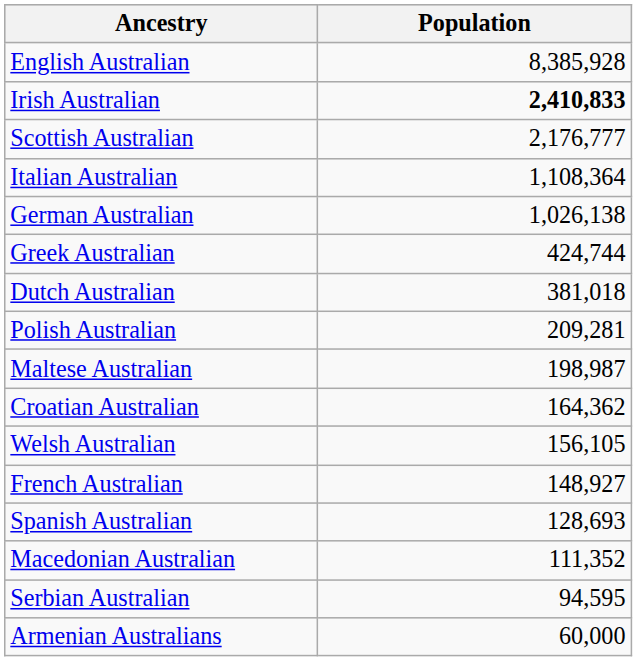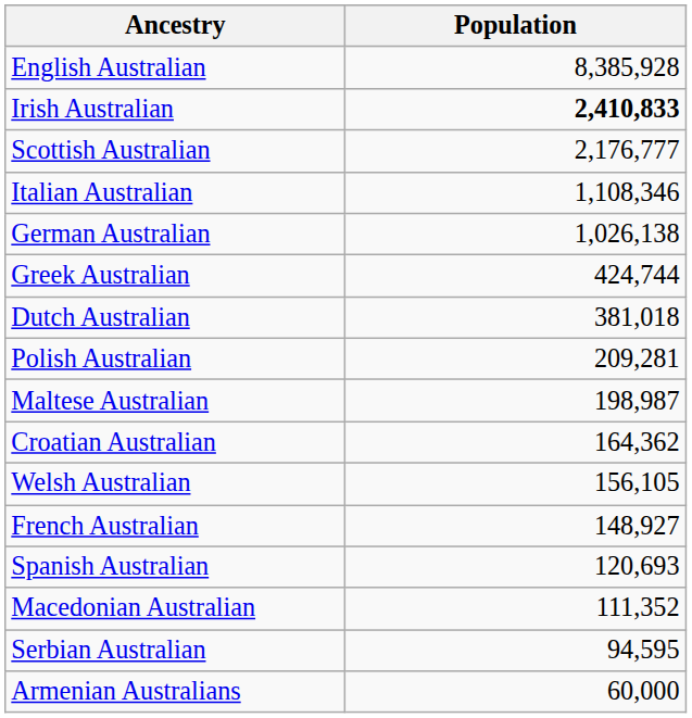 <table class="wikitable" style="text-align:right">
 <tr style="background:lightgrey;">
 <th style="width:200px;">Ancestry</th>
 <th style="width:200px;">Population</th>
 </tr>
 <tr>
 <td align=left><a href='#'>English Australian</a></td>
 <td>8,385,928</td>
 </tr>
 <tr>
 <td align=left><a href='#'>Irish Australian</a></td>
 <td><strong>2,410,833</strong></td>
 </tr>
 <tr>
 <td align=left><a href='#'>Scottish Australian</a></td>
 <td>2,176,777</td>
 </tr>
 <tr>
 <td align=left><a href='#'>Italian Australian</a></td>
-<td>1,108,364</td>
+<td>1,108,346</td>
 </tr>
 <tr>
 <td align=left><a href='#'>German Australian</a></td>
 <td>1,026,138</td>
 </tr>
 <tr>
 <td align=left><a href='#'>Greek Australian</a></td>
 <td>424,744</td>
 </tr>
 <tr>
 <td align=left><a href='#'>Dutch Australian</a></td>
 <td>381,018</td>
 </tr>
 <tr>
 <td align=left><a href='#'>Polish Australian</a></td>
 <td>209,281</td>
 </tr>
 <tr>
 <td align=left><a href='#'>Maltese Australian</a></td>
 <td>198,987</td>
 </tr>
 <tr>
 <td align=left><a href='#'>Croatian Australian</a></td>
 <td>164,362</td>
 </tr>
 <tr>
 <td align=left><a href='#'>Welsh Australian</a></td>
 <td>156,105</td>
 </tr>
 <tr>
 <td align=left><a href='#'>French Australian</a></td>
 <td>148,927</td>
 </tr>
 <tr>
 <td align=left><a href='#'>Spanish Australian</a></td>
-<td>128,693</td>
+<td>120,693</td>
 </tr>
 <tr>
 <td align=left><a href='#'>Macedonian Australian</a></td>
 <td>111,352</td>
 </tr>
 <tr>
 <td align=left><a href='#'>Serbian Australian</a></td>
 <td>94,595</td>
 </tr>
 <tr>
 <td align=left><a href='#'>Armenian Australians</a></td>
 <td>60,000</td>
 </tr>
 </table>
